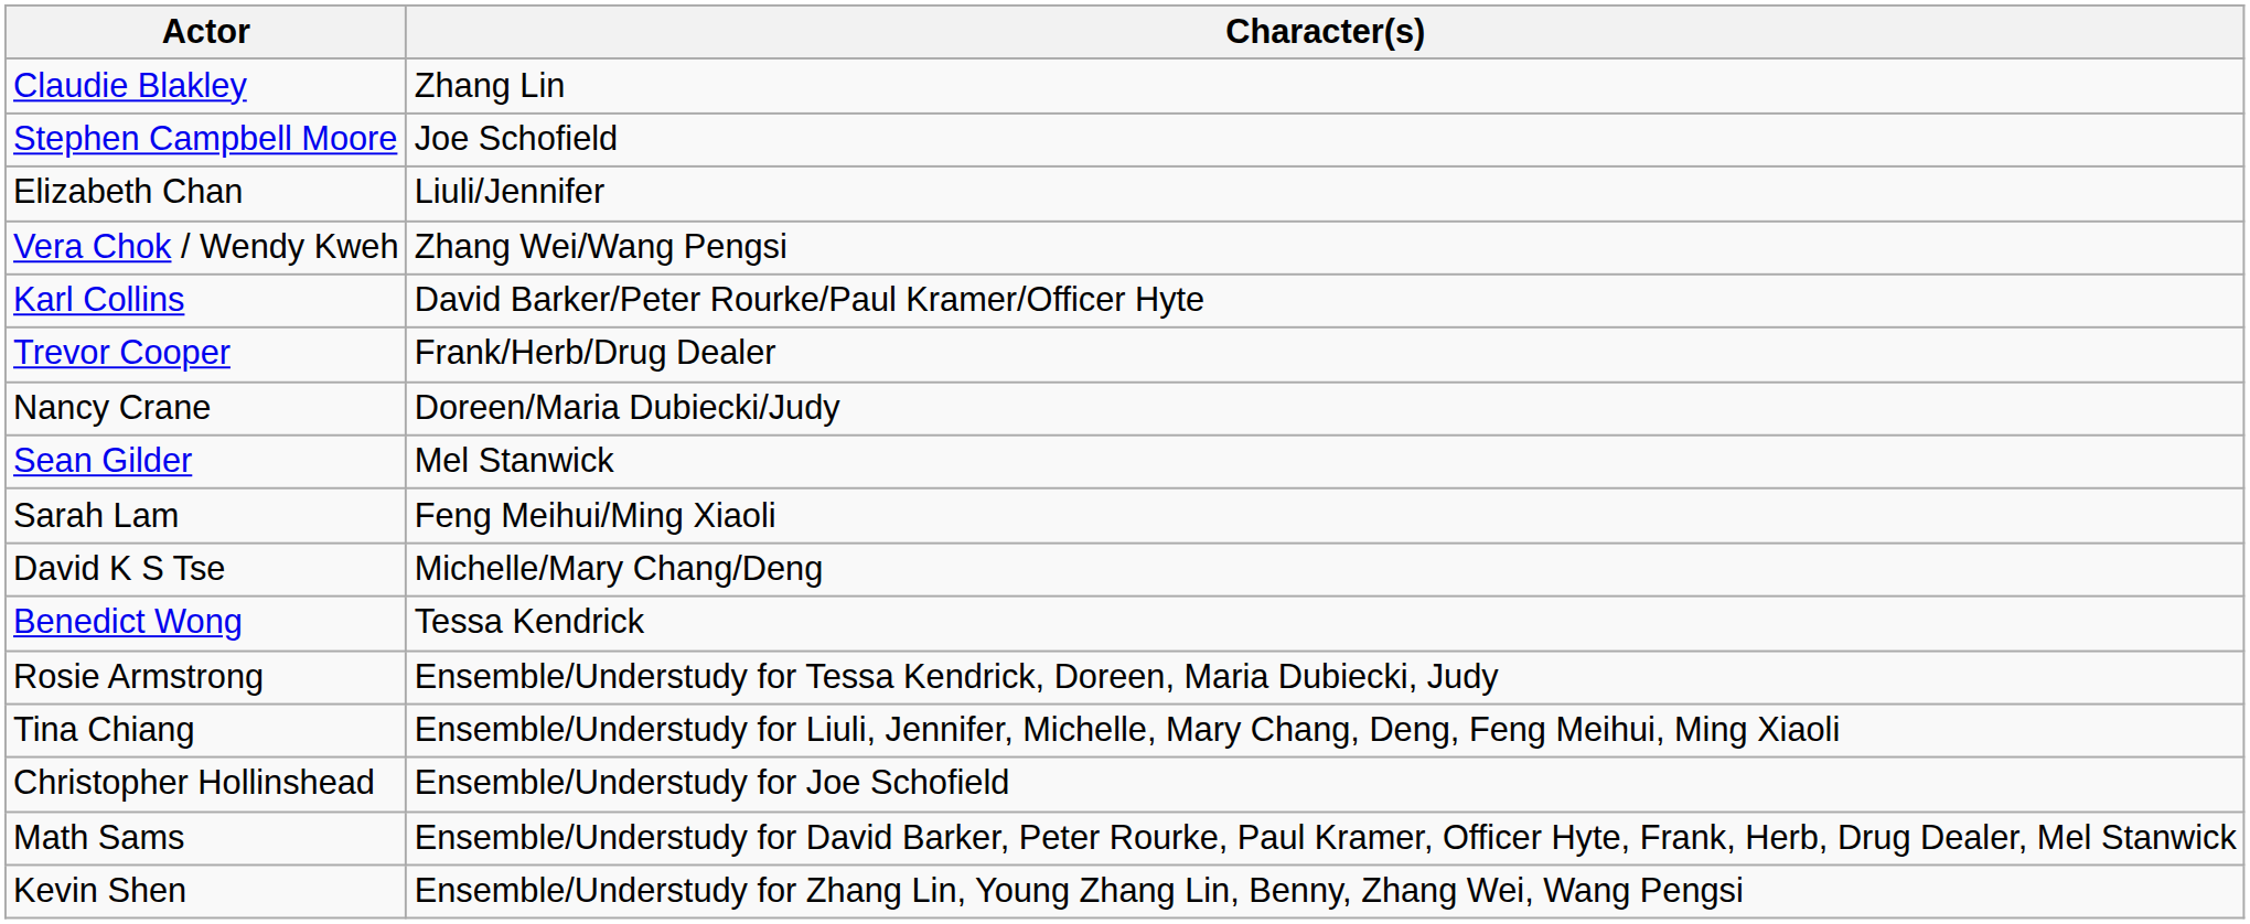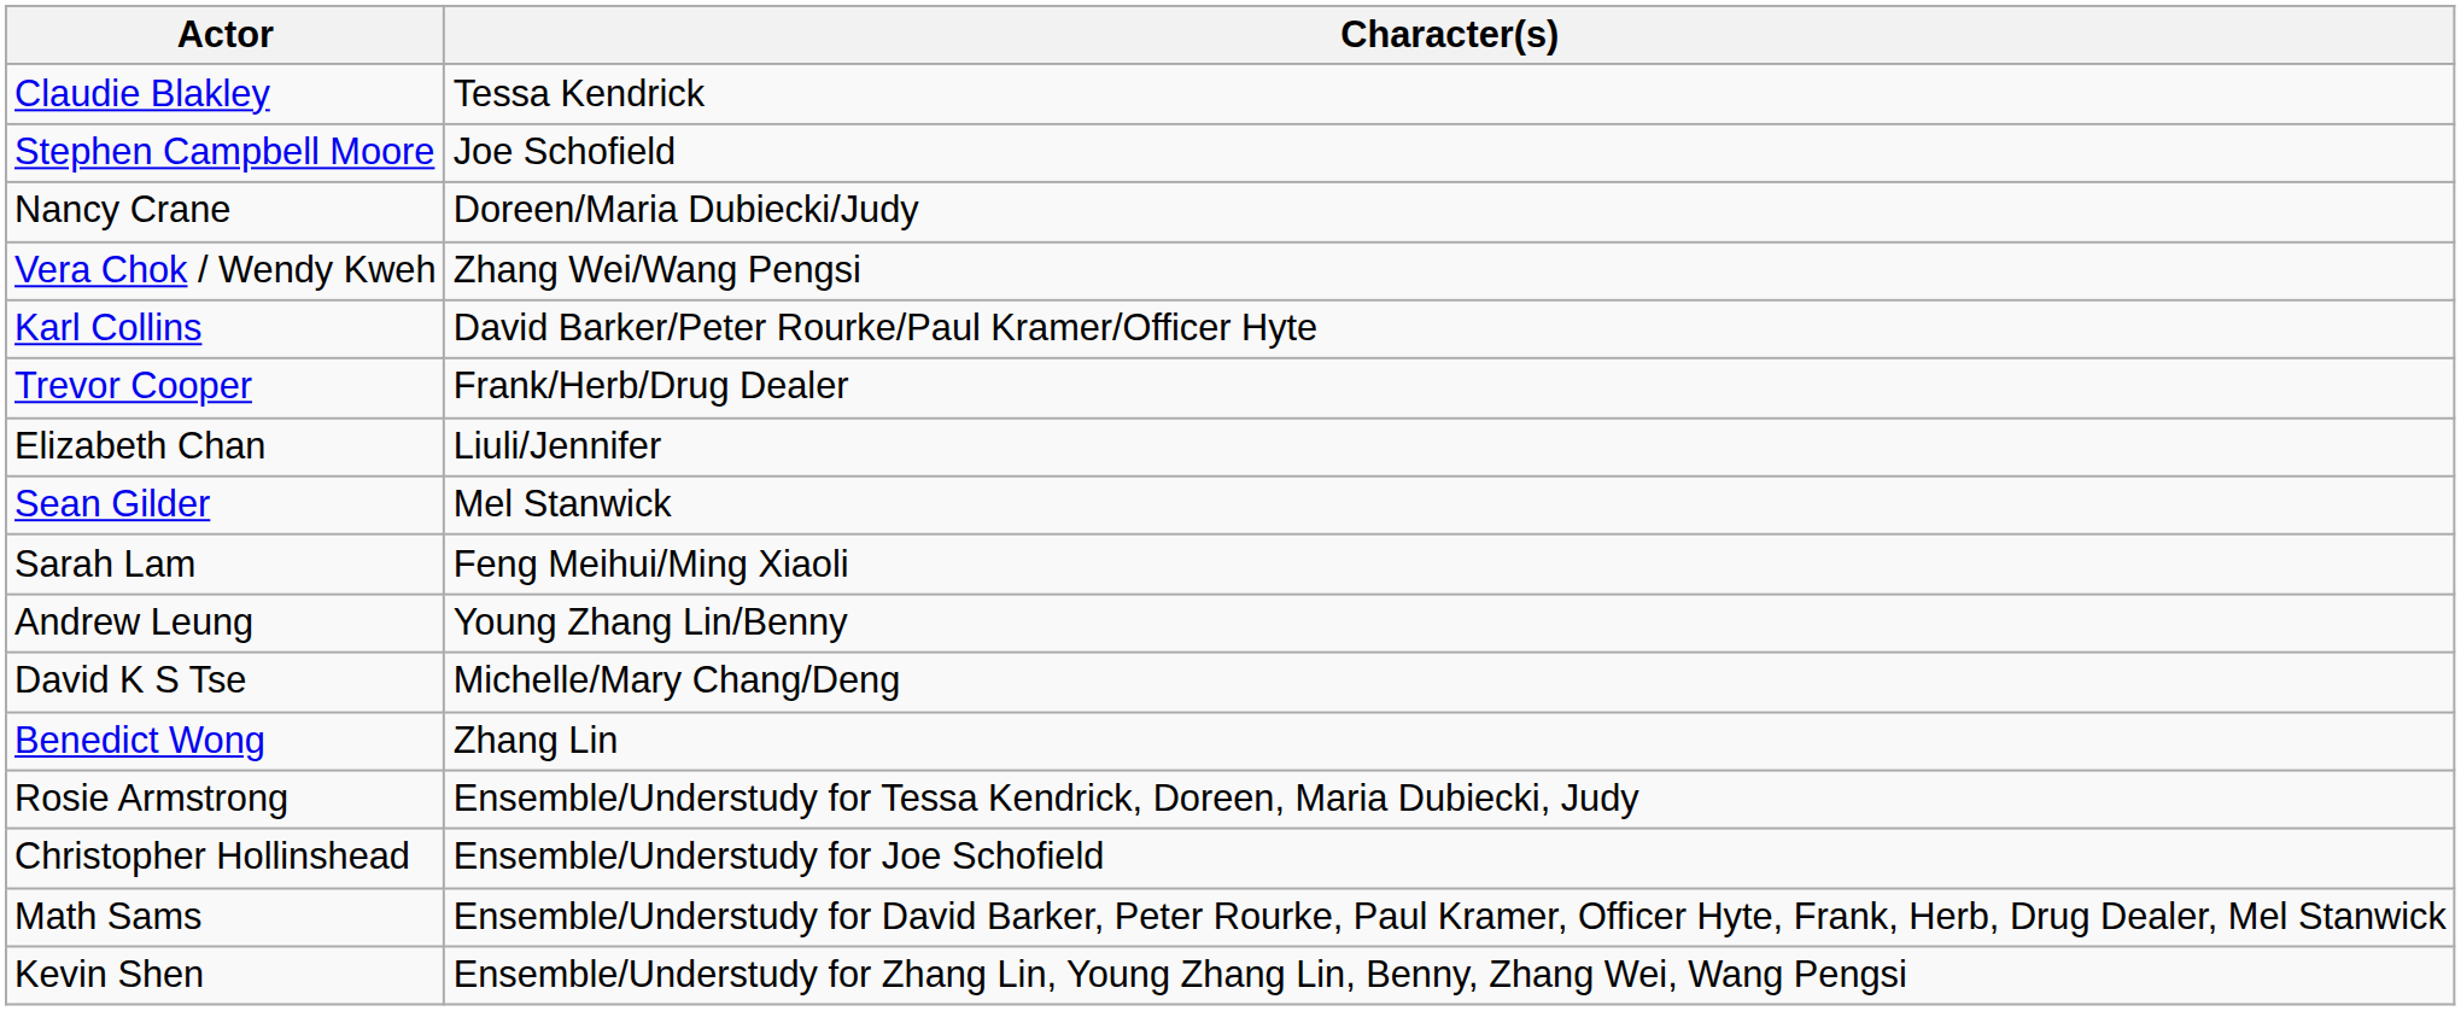 <table class="wikitable sortable">
 <tr>
 <th>Actor</th>
 <th>Character(s)</th>
 </tr>
 <tr>
 <td><a href='#'>Claudie Blakley</a></td>
-<td>Zhang Lin</td>
+<td>Tessa Kendrick</td>
 </tr>
 <tr>
 <td><a href='#'>Stephen Campbell Moore</a></td>
 <td>Joe Schofield</td>
 </tr>
 <tr>
-<td>Elizabeth Chan</td>
-<td>Liuli/Jennifer</td>
+<td>Nancy Crane</td>
+<td>Doreen/Maria Dubiecki/Judy</td>
 </tr>
 <tr>
 <td><a href='#'>Vera Chok</a> / Wendy Kweh</td>
 <td>Zhang Wei/Wang Pengsi</td>
 </tr>
 <tr>
 <td><a href='#'>Karl Collins</a></td>
 <td>David Barker/Peter Rourke/Paul Kramer/Officer Hyte</td>
 </tr>
 <tr>
 <td><a href='#'>Trevor Cooper</a></td>
 <td>Frank/Herb/Drug Dealer</td>
 </tr>
 <tr>
-<td>Nancy Crane</td>
-<td>Doreen/Maria Dubiecki/Judy</td>
+<td>Elizabeth Chan</td>
+<td>Liuli/Jennifer</td>
 </tr>
 <tr>
 <td><a href='#'>Sean Gilder</a></td>
 <td>Mel Stanwick</td>
 </tr>
 <tr>
 <td>Sarah Lam</td>
 <td>Feng Meihui/Ming Xiaoli</td>
 </tr>
 <tr>
+<td>Andrew Leung</td>
+<td>Young Zhang Lin/Benny</td>
+</tr>
+<tr>
 <td>David K S Tse</td>
 <td>Michelle/Mary Chang/Deng</td>
 </tr>
 <tr>
 <td><a href='#'>Benedict Wong</a></td>
-<td>Tessa Kendrick</td>
+<td>Zhang Lin</td>
 </tr>
 <tr>
 <td>Rosie Armstrong</td>
 <td>Ensemble/Understudy for Tessa Kendrick, Doreen, Maria Dubiecki, Judy</td>
-</tr>
-<tr>
-<td>Tina Chiang</td>
-<td>Ensemble/Understudy for Liuli, Jennifer, Michelle, Mary Chang, Deng, Feng Meihui, Ming Xiaoli</td>
 </tr>
 <tr>
 <td>Christopher Hollinshead</td>
 <td>Ensemble/Understudy for Joe Schofield</td>
 </tr>
 <tr>
 <td>Math Sams</td>
 <td>Ensemble/Understudy for David Barker, Peter Rourke, Paul Kramer, Officer Hyte, Frank, Herb, Drug Dealer, Mel Stanwick</td>
 </tr>
 <tr>
 <td>Kevin Shen</td>
 <td>Ensemble/Understudy for Zhang Lin, Young Zhang Lin, Benny, Zhang Wei, Wang Pengsi</td>
 </tr>
 </table>
